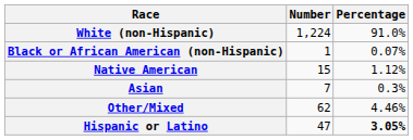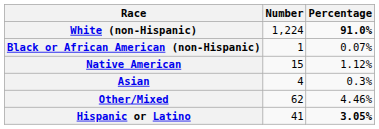 <table class="wikitable" style="text-align:right">
 <tr>
 <th scope="col">Race</th>
 <th scope="col">Number</th>
 <th scope="col">Percentage</th>
 </tr>
 <tr>
 <th scope="row"><a href='#'>White</a> (non-Hispanic)</th>
 <td>1,224</td>
-<td>91.0%</td>
+<td><strong>91.0%</strong></td>
 </tr>
 <tr>
 <th scope="row"><a href='#'>Black or African American</a> (non-Hispanic)</th>
 <td>1</td>
 <td>0.07%</td>
 </tr>
 <tr>
 <th scope="row"><a href='#'>Native American</a></th>
 <td>15</td>
 <td>1.12%</td>
 </tr>
 <tr>
 <th scope="row"><a href='#'>Asian</a></th>
-<td>7</td>
+<td>4</td>
 <td>0.3%</td>
 </tr>
 <tr>
 <th scope="row"><a href='#'>Other/Mixed</a></th>
 <td>62</td>
 <td>4.46%</td>
 </tr>
 <tr>
 <th scope="row"><a href='#'>Hispanic</a> or <a href='#'>Latino</a></th>
-<td>47</td>
+<td>41</td>
 <td><strong>3.05%</strong></td>
 </tr>
 </table>
